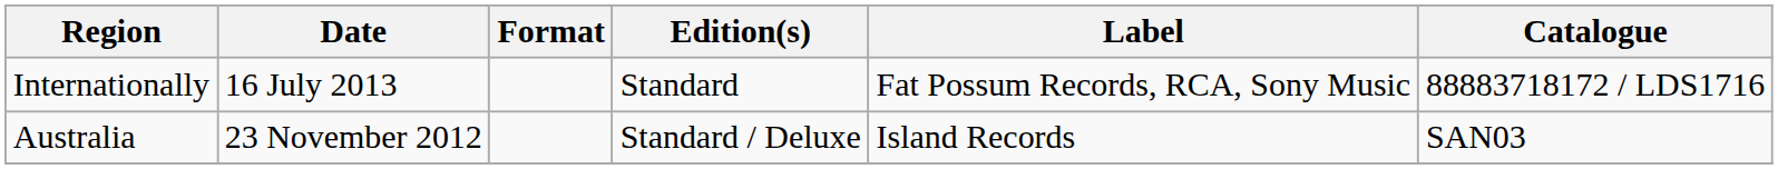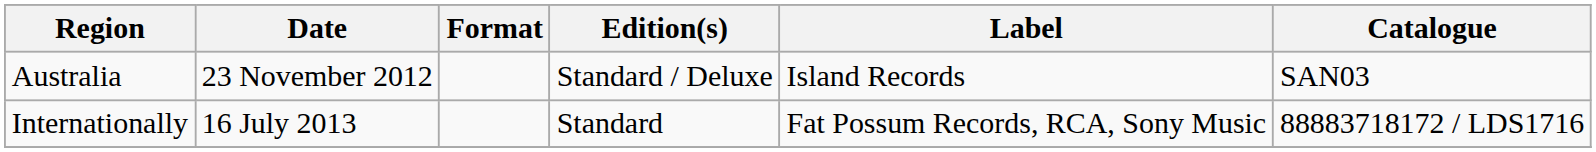 <table class="wikitable plainrowheaders">
 <tr>
 <th scope="col">Region</th>
 <th scope="col">Date</th>
 <th scope="col">Format</th>
 <th scope="col">Edition(s)</th>
 <th scope="col">Label</th>
 <th scope="col">Catalogue</th>
 </tr>
 <tr>
+<td>Australia</td>
+<td>23 November 2012</td>
+<td></td>
+<td>Standard / Deluxe</td>
+<td>Island Records</td>
+<td>SAN03</td>
+</tr>
+<tr>
 <td>Internationally</td>
 <td>16 July 2013</td>
 <td></td>
 <td>Standard</td>
 <td>Fat Possum Records, RCA, Sony Music</td>
 <td>88883718172 / LDS1716</td>
 </tr>
 <tr>
-<td>Australia</td>
-<td>23 November 2012</td>
-<td></td>
-<td>Standard / Deluxe</td>
-<td>Island Records</td>
-<td>SAN03</td>
-</tr>
-<tr>
 </tr>
 </table>
